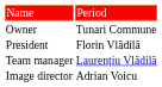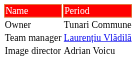 <table class="toccolours">
 <tr>
 <td style="background:#FF0000;color:#FFFFFF;border:1px solid #cfa64d">Name</td>
 <td style="background:#FF0000;color:#FFFFFF;border:1px solid #cfa64d">Period</td>
 </tr>
 <tr>
 <td>Owner</td>
 <td> Tunari Commune</td>
 </tr>
 <tr>
-<td>President</td>
-<td> Florin Vlădilă</td>
-</tr>
-<tr>
 <td>Team manager</td>
 <td> <a href='#'>Laurențiu Vlădilă</a></td>
 </tr>
 <tr>
 <td>Image director</td>
 <td> Adrian Voicu</td>
 </tr>
 </table>
